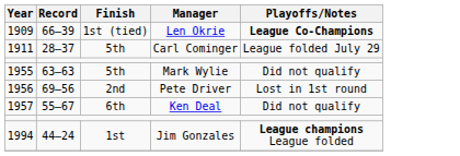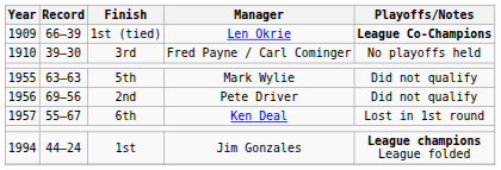 <table class="wikitable" style="text-align:center">
 <tr>
 <th>Year</th>
 <th>Record</th>
 <th>Finish</th>
 <th>Manager</th>
 <th>Playoffs/Notes</th>
 </tr>
 <tr align=center>
 <td>1909</td>
 <td>66–39</td>
 <td>1st (tied)</td>
 <td><a href='#'>Len Okrie</a></td>
 <td><strong>League Co-Champions</strong></td>
 </tr>
 <tr align=center>
-<td>1911</td>
-<td>28–37</td>
-<td>5th</td>
-<td>Carl Cominger</td>
-<td>League folded July 29</td>
+<td>1910</td>
+<td>39–30</td>
+<td>3rd</td>
+<td>Fred Payne / Carl Cominger</td>
+<td>No playoffs held</td>
 </tr>
 <tr align=center>
 <td></td>
 </tr>
 <tr align=center>
 <td>1955</td>
 <td>63–63</td>
 <td>5th</td>
 <td>Mark Wylie</td>
 <td>Did not qualify</td>
 </tr>
 <tr align=center>
 <td>1956</td>
 <td>69–56</td>
 <td>2nd</td>
 <td>Pete Driver</td>
-<td>Lost in 1st round</td>
+<td>Did not qualify</td>
 </tr>
 <tr align=center>
 <td>1957</td>
 <td>55–67</td>
 <td>6th</td>
 <td><a href='#'>Ken Deal</a></td>
-<td>Did not qualify</td>
+<td>Lost in 1st round</td>
 </tr>
 <tr align=center>
 <td></td>
 </tr>
 <tr align=center>
 <td>1994</td>
 <td>44–24</td>
 <td>1st</td>
 <td>Jim Gonzales</td>
 <td><strong>League champions</strong><br>League folded</td>
 </tr>
 <tr align=center>
 </tr>
 </table>
